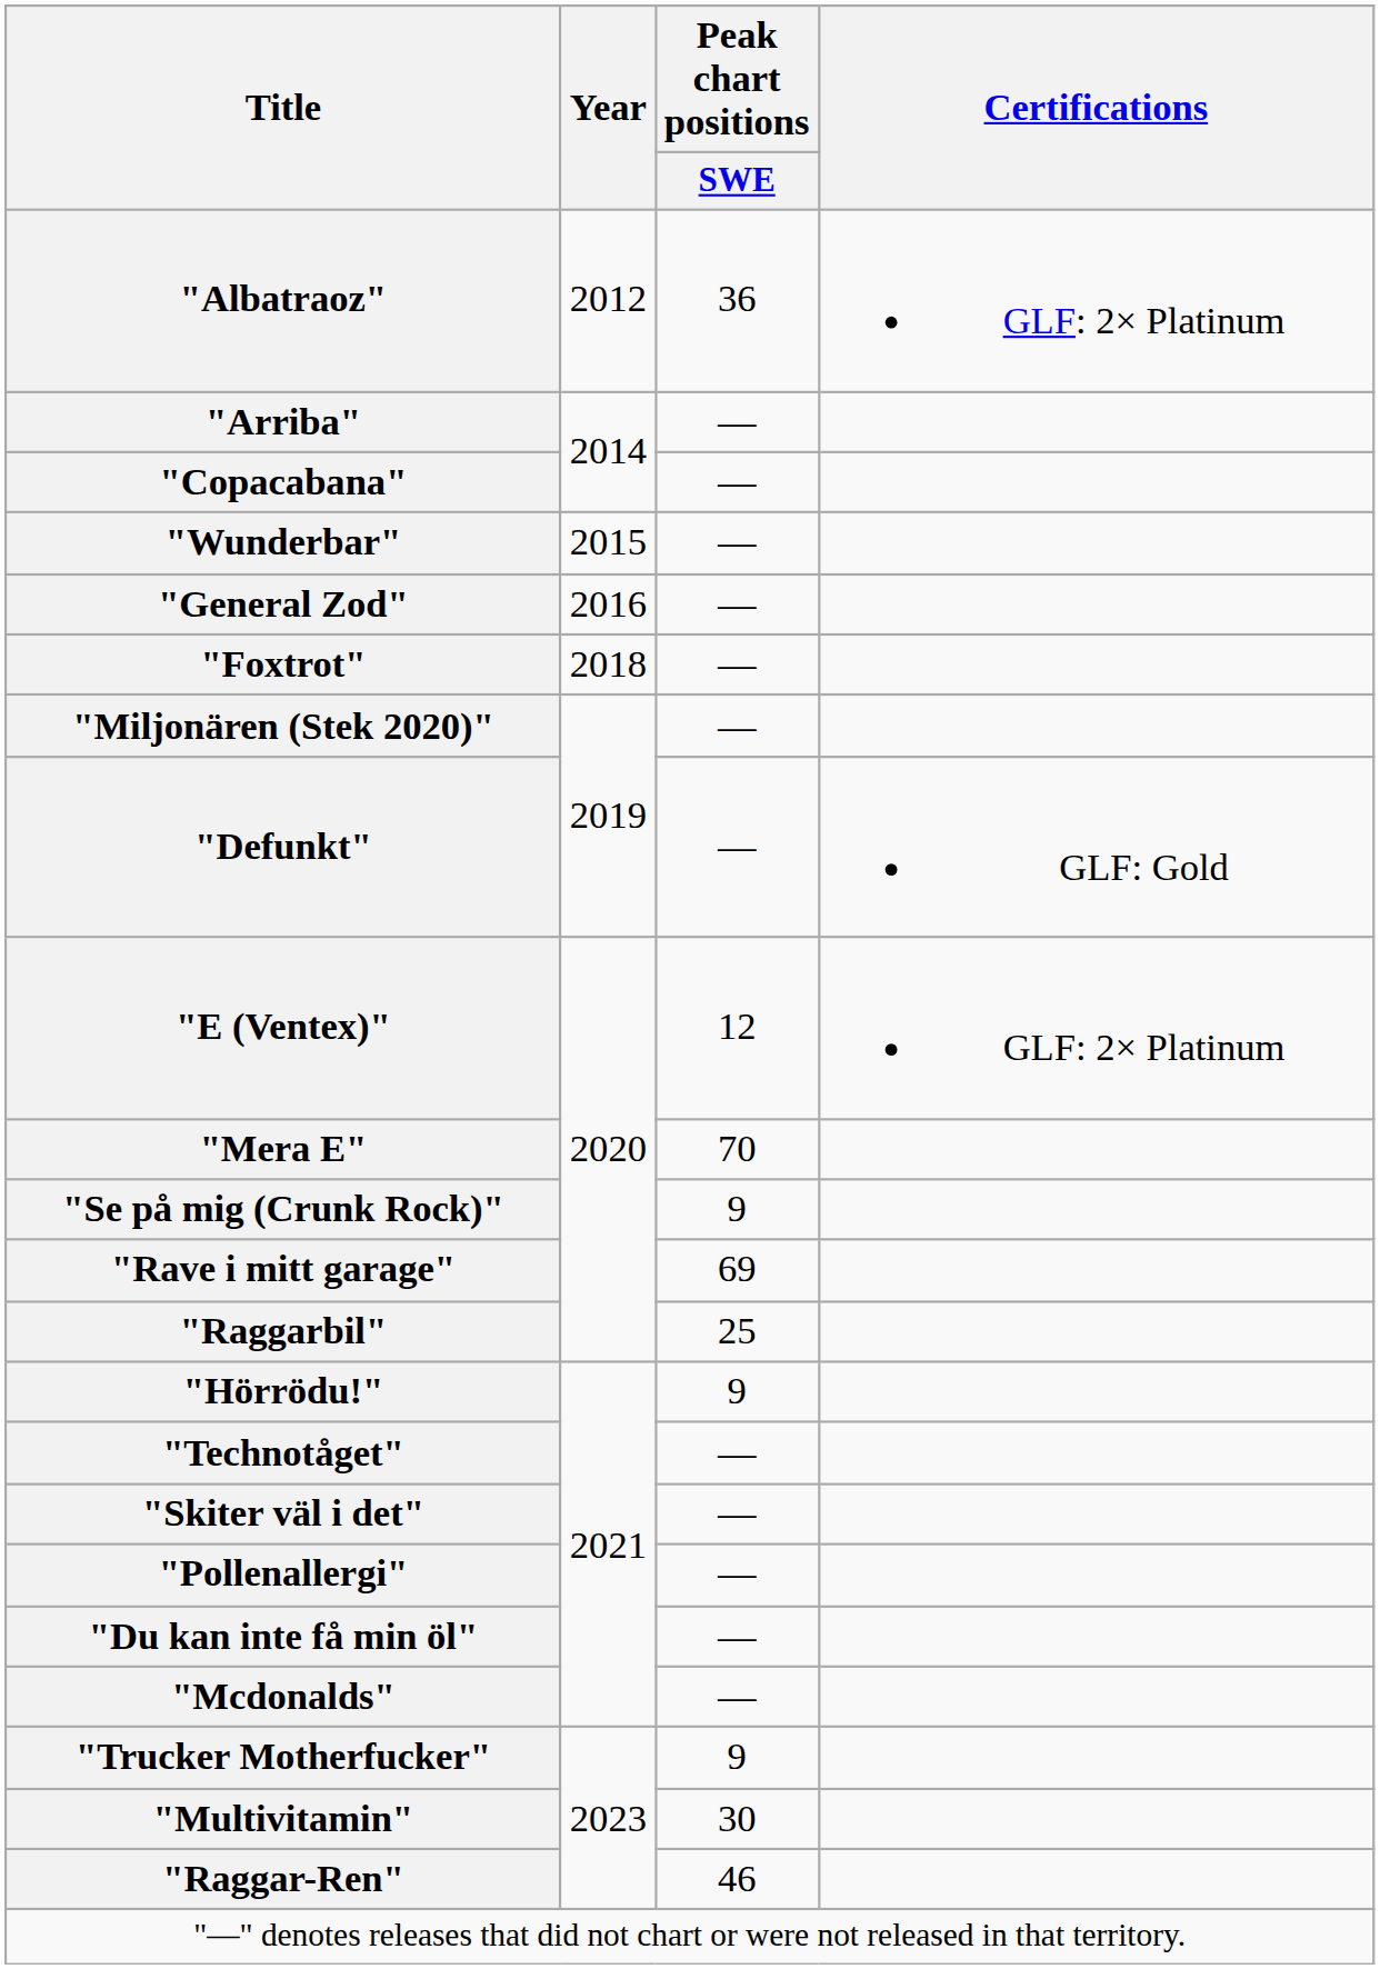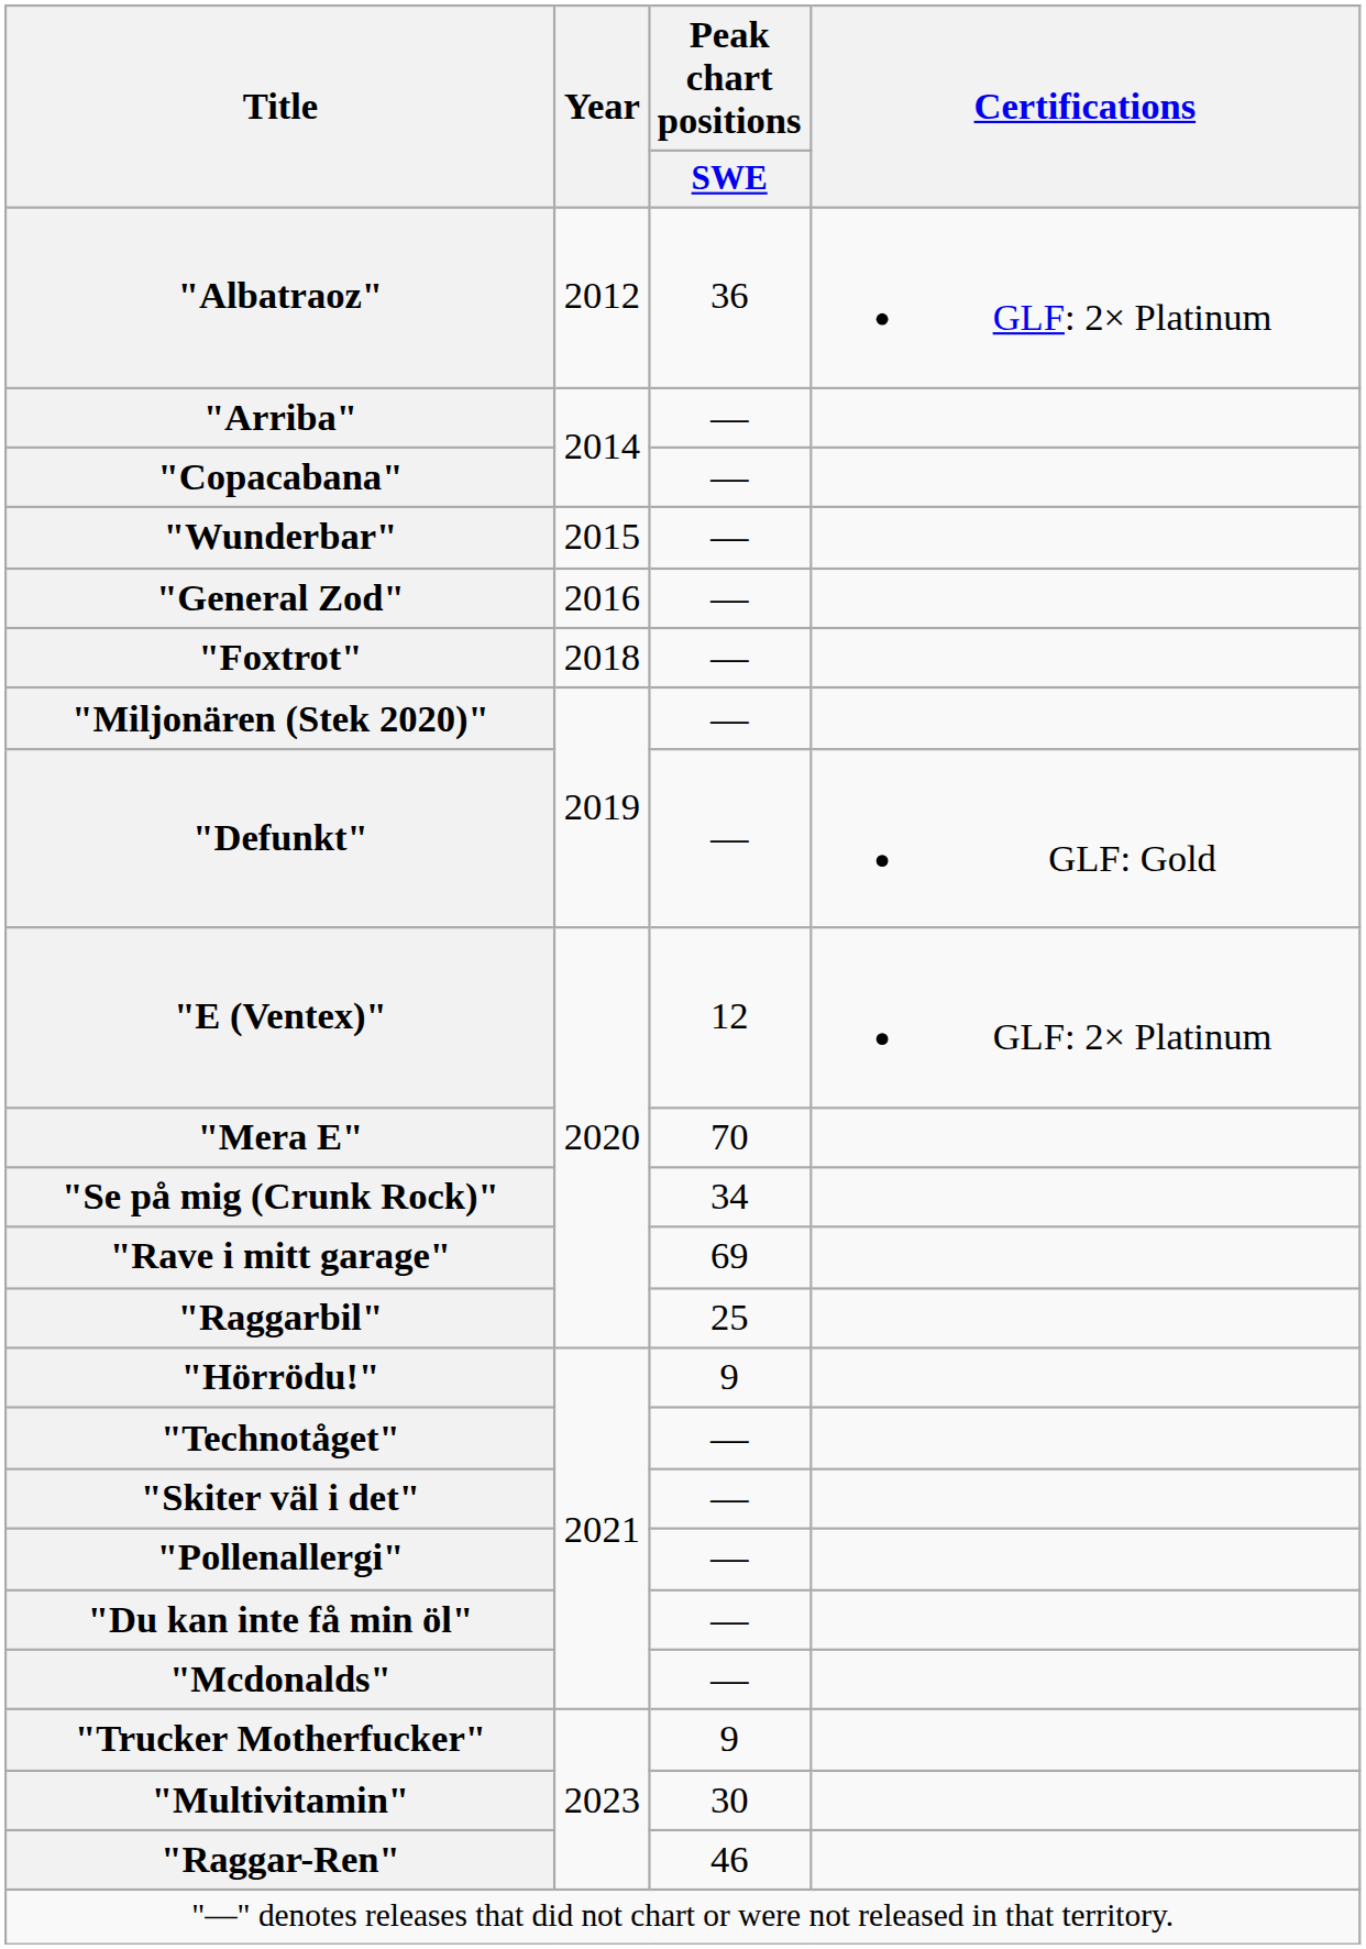 <table class="wikitable plainrowheaders" style="text-align:center;" border="1">
 <tr>
 <th scope="col" rowspan="2" style="width:14em;">Title</th>
 <th scope="col" rowspan="2">Year</th>
 <th scope="col" colspan="1">Peak chart positions</th>
 <th scope="col" rowspan="2" style="width:14em;"><a href='#'>Certifications</a></th>
 </tr>
 <tr>
 <th scope="col" style="width:4em;font-size:90%;"><a href='#'>SWE</a><br></th>
 </tr>
 <tr>
 <th scope="row">"Albatraoz"</th>
 <td>2012</td>
 <td>36</td>
 <td><br><ul><li><a href='#'>GLF</a>: 2× Platinum</li></ul></td>
 </tr>
 <tr>
 <th scope="row">"Arriba"</th>
 <td rowspan="2">2014</td>
 <td>—</td>
 <td></td>
 </tr>
 <tr>
 <th scope="row">"Copacabana"</th>
 <td>—</td>
 <td></td>
 </tr>
 <tr>
 <th scope="row">"Wunderbar"</th>
 <td>2015</td>
 <td>—</td>
 <td></td>
 </tr>
 <tr>
 <th scope="row">"General Zod"</th>
 <td>2016</td>
 <td>—</td>
 <td></td>
 </tr>
 <tr>
 <th scope="row">"Foxtrot"</th>
 <td>2018</td>
 <td>—</td>
 <td></td>
 </tr>
 <tr>
 <th scope="row">"Miljonären (Stek 2020)"</th>
 <td rowspan="2">2019</td>
 <td>—</td>
 <td></td>
 </tr>
 <tr>
 <th scope="row">"Defunkt"<br></th>
 <td>—</td>
 <td><br><ul><li>GLF: Gold</li></ul></td>
 </tr>
 <tr>
 <th scope="row">"E (Ventex)"<br></th>
 <td rowspan="5">2020</td>
 <td>12</td>
 <td><br><ul><li>GLF: 2× Platinum</li></ul></td>
 </tr>
 <tr>
 <th scope="row">"Mera E"</th>
 <td>70</td>
 <td></td>
 </tr>
 <tr>
 <th scope="row">"Se på mig (Crunk Rock)"</th>
-<td>9</td>
+<td>34</td>
 <td></td>
 </tr>
 <tr>
 <th scope="row">"Rave i mitt garage"</th>
 <td>69</td>
 <td></td>
 </tr>
 <tr>
 <th scope="row">"Raggarbil"</th>
 <td>25</td>
 <td></td>
 </tr>
 <tr>
 <th scope="row">"Hörrödu!"</th>
 <td rowspan="6">2021</td>
 <td>9</td>
 <td></td>
 </tr>
 <tr>
 <th scope="row">"Technotåget"</th>
 <td>—</td>
 <td></td>
 </tr>
 <tr>
 <th scope="row">"Skiter väl i det"</th>
 <td>—</td>
 <td></td>
 </tr>
 <tr>
 <th scope="row">"Pollenallergi"</th>
 <td>—</td>
 <td></td>
 </tr>
 <tr>
 <th scope="row">"Du kan inte få min öl"</th>
 <td>—</td>
 <td></td>
 </tr>
 <tr>
 <th scope="row">"Mcdonalds"</th>
 <td>—</td>
 <td></td>
 </tr>
 <tr>
 <th scope="row">"Trucker Motherfucker"<br></th>
 <td rowspan="3">2023</td>
 <td>9</td>
 <td></td>
 </tr>
 <tr>
 <th scope="row">"Multivitamin"<br></th>
 <td>30</td>
 <td></td>
 </tr>
 <tr>
 <th scope="row">"Raggar-Ren"</th>
 <td>46<br></td>
 <td></td>
 </tr>
 <tr>
 <td colspan="13" style="font-size:85%" align="center">"—" denotes releases that did not chart or were not released in that territory.</td>
 </tr>
 </table>
